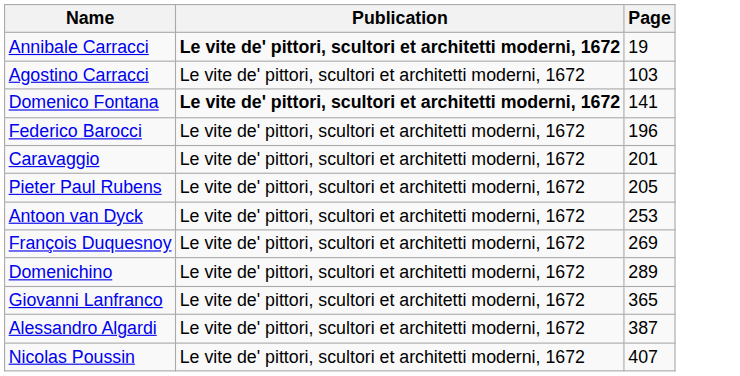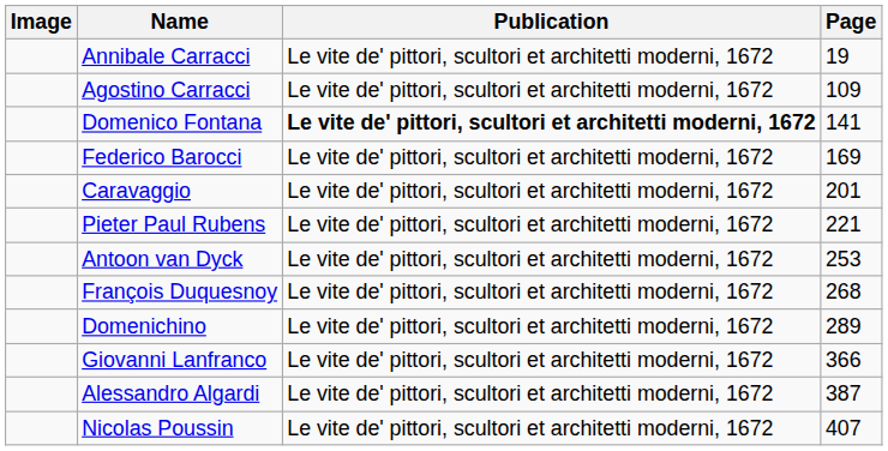 <table class="wikitable sortable">
 <tr>
+<th class="unsortable">Image</th>
 <th>Name</th>
 <th>Publication</th>
 <th>Page</th>
 </tr>
 <tr>
+<td></td>
 <td><a href='#'>Annibale Carracci</a></td>
-<td><strong>Le vite de' pittori, scultori et architetti moderni, 1672</strong></td>
+<td>Le vite de' pittori, scultori et architetti moderni, 1672</td>
 <td>19</td>
 </tr>
 <tr>
+<td></td>
 <td><a href='#'>Agostino Carracci</a></td>
 <td>Le vite de' pittori, scultori et architetti moderni, 1672</td>
-<td>103</td>
+<td>109</td>
 </tr>
 <tr>
+<td></td>
 <td><a href='#'>Domenico Fontana</a></td>
 <td><strong>Le vite de' pittori, scultori et architetti moderni, 1672</strong></td>
 <td>141</td>
 </tr>
 <tr>
+<td></td>
 <td><a href='#'>Federico Barocci</a></td>
 <td>Le vite de' pittori, scultori et architetti moderni, 1672</td>
-<td>196</td>
+<td>169</td>
 </tr>
 <tr>
+<td></td>
 <td><a href='#'>Caravaggio</a></td>
 <td>Le vite de' pittori, scultori et architetti moderni, 1672</td>
 <td>201</td>
 </tr>
 <tr>
+<td></td>
 <td><a href='#'>Pieter Paul Rubens</a></td>
 <td>Le vite de' pittori, scultori et architetti moderni, 1672</td>
-<td>205</td>
+<td>221</td>
 </tr>
 <tr>
+<td></td>
 <td><a href='#'>Antoon van Dyck</a></td>
 <td>Le vite de' pittori, scultori et architetti moderni, 1672</td>
 <td>253</td>
 </tr>
 <tr>
+<td></td>
 <td><a href='#'>François Duquesnoy</a></td>
 <td>Le vite de' pittori, scultori et architetti moderni, 1672</td>
-<td>269</td>
+<td>268</td>
 </tr>
 <tr>
+<td></td>
 <td><a href='#'>Domenichino</a></td>
 <td>Le vite de' pittori, scultori et architetti moderni, 1672</td>
 <td>289</td>
 </tr>
 <tr>
+<td></td>
 <td><a href='#'>Giovanni Lanfranco</a></td>
 <td>Le vite de' pittori, scultori et architetti moderni, 1672</td>
-<td>365</td>
+<td>366</td>
 </tr>
 <tr>
+<td></td>
 <td><a href='#'>Alessandro Algardi</a></td>
 <td>Le vite de' pittori, scultori et architetti moderni, 1672</td>
 <td>387</td>
 </tr>
 <tr>
+<td></td>
 <td><a href='#'>Nicolas Poussin</a></td>
 <td>Le vite de' pittori, scultori et architetti moderni, 1672</td>
 <td>407</td>
 </tr>
 </table>
